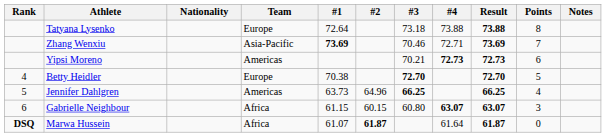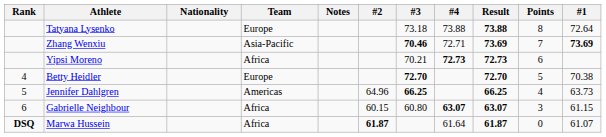 <table class="wikitable sortable" style="text-align:center"  width="75%">
 <tr>
 <th>Rank</th>
 <th>Athlete</th>
 <th>Nationality</th>
 <th>Team</th>
-<th>#1</th>
+<th>Notes</th>
 <th>#2</th>
 <th>#3</th>
 <th>#4</th>
 <th>Result</th>
 <th>Points</th>
-<th>Notes</th>
+<th>#1</th>
 </tr>
 <tr>
 <td></td>
 <td align="left"><a href='#'>Tatyana Lysenko</a></td>
 <td align=left></td>
 <td align=left>Europe</td>
-<td>72.64</td>
+<td></td>
 <td></td>
 <td>73.18</td>
 <td>73.88</td>
 <td><strong>73.88</strong></td>
 <td>8</td>
-<td></td>
+<td>72.64</td>
 </tr>
 <tr>
 <td></td>
 <td align="left"><a href='#'>Zhang Wenxiu</a></td>
 <td align=left></td>
 <td align=left>Asia-Pacific</td>
-<td><strong>73.69</strong></td>
 <td></td>
-<td>70.46</td>
+<td></td>
+<td><strong>70.46</strong></td>
 <td>72.71</td>
 <td><strong>73.69</strong></td>
 <td>7</td>
-<td></td>
+<td><strong>73.69</strong></td>
 </tr>
 <tr>
 <td></td>
 <td align="left"><a href='#'>Yipsi Moreno</a></td>
 <td align=left></td>
-<td align=left>Americas</td>
+<td align=left>Africa</td>
 <td></td>
 <td></td>
 <td>70.21</td>
 <td><strong>72.73</strong></td>
 <td><strong>72.73</strong></td>
 <td>6</td>
 <td></td>
 </tr>
 <tr>
 <td>4</td>
 <td align="left"><a href='#'>Betty Heidler</a></td>
 <td align=left></td>
 <td align=left>Europe</td>
-<td>70.38</td>
+<td></td>
 <td></td>
 <td><strong>72.70</strong></td>
 <td></td>
 <td><strong>72.70</strong></td>
 <td>5</td>
-<td></td>
+<td>70.38</td>
 </tr>
 <tr>
 <td>5</td>
 <td align="left"><a href='#'>Jennifer Dahlgren</a></td>
 <td align=left></td>
 <td align=left>Americas</td>
-<td>63.73</td>
+<td></td>
 <td>64.96</td>
 <td><strong>66.25</strong></td>
 <td></td>
 <td><strong>66.25</strong></td>
 <td>4</td>
-<td></td>
+<td>63.73</td>
 </tr>
 <tr>
 <td>6</td>
 <td align="left"><a href='#'>Gabrielle Neighbour</a></td>
 <td align=left></td>
 <td align=left>Africa</td>
-<td>61.15</td>
+<td></td>
 <td>60.15</td>
 <td>60.80</td>
 <td><strong>63.07</strong></td>
 <td><strong>63.07</strong></td>
 <td>3</td>
-<td></td>
+<td>61.15</td>
 </tr>
 <tr>
 <td><strong>DSQ</strong></td>
 <td align="left"><a href='#'>Marwa Hussein</a></td>
 <td align=left></td>
 <td align=left>Africa</td>
-<td>61.07</td>
+<td></td>
 <td><strong>61.87</strong></td>
 <td></td>
 <td>61.64</td>
 <td><strong>61.87</strong></td>
 <td>0</td>
-<td></td>
+<td>61.07</td>
 </tr>
 </table>
